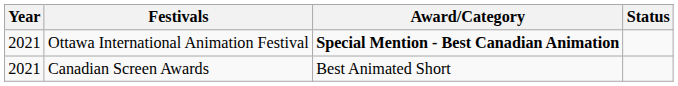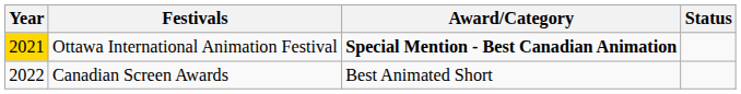 <table class="wikitable">
 <tr>
 <th>Year</th>
 <th>Festivals</th>
 <th>Award/Category</th>
 <th>Status</th>
 </tr>
 <tr>
-<td>2021</td>
+<td style="background: gold;">2021</td>
 <td>Ottawa International Animation Festival</td>
 <td><strong>Special Mention - Best Canadian Animation</strong></td>
 <td></td>
 </tr>
 <tr>
-<td>2021</td>
+<td>2022</td>
 <td>Canadian Screen Awards</td>
 <td>Best Animated Short</td>
 <td></td>
 </tr>
 </table>
